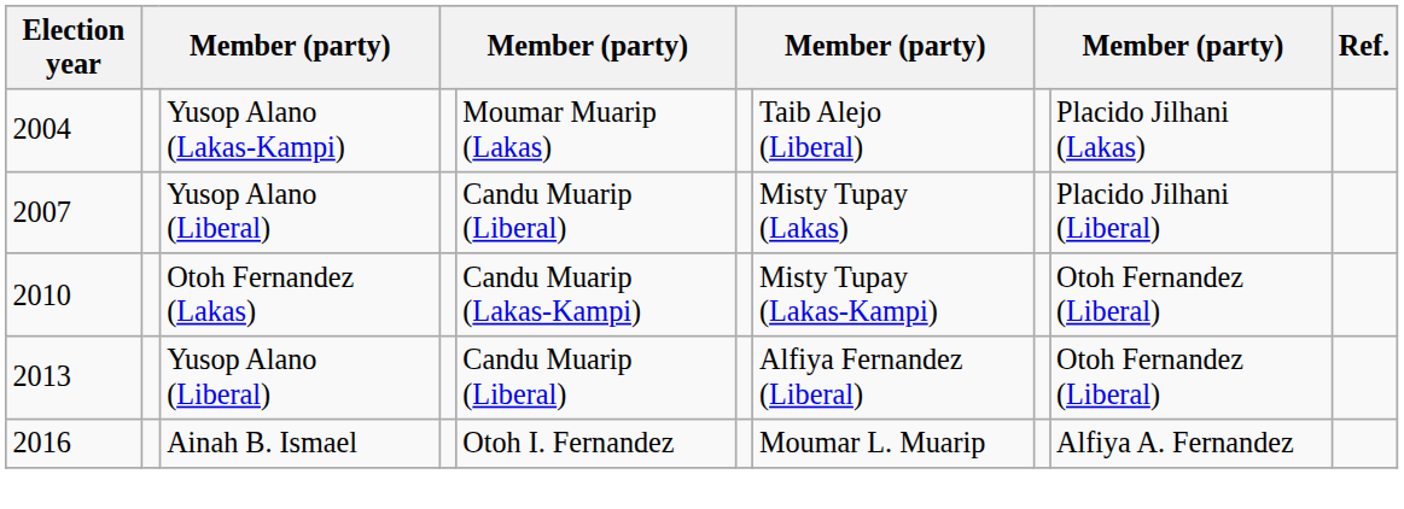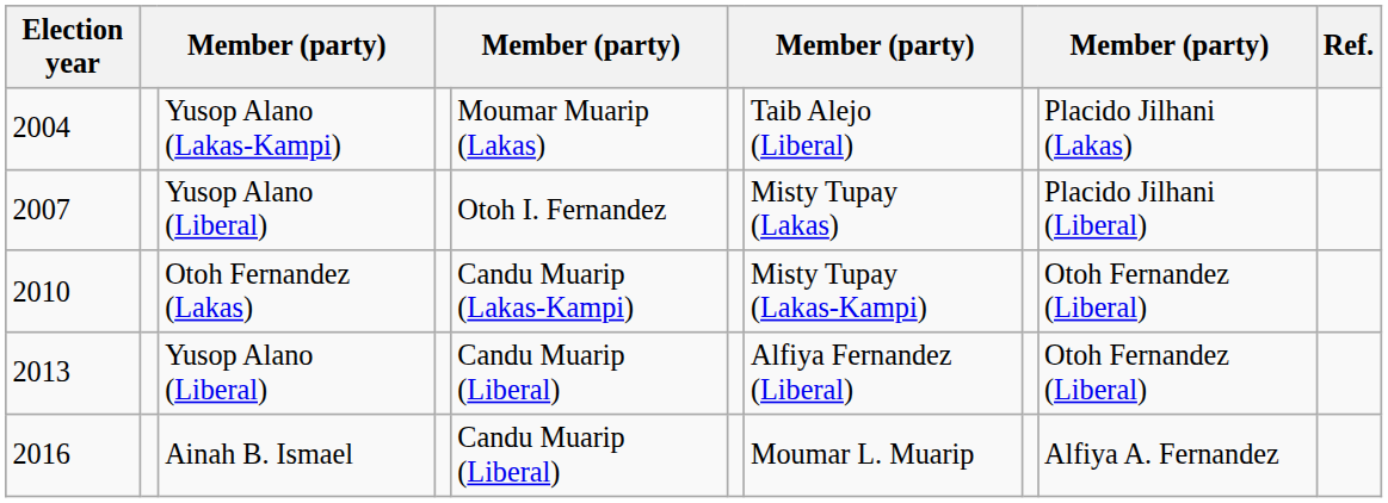 <table class=wikitable style="font-size:90%">
 <tr>
 <th width=60px>Election<br>year</th>
 <th colspan=2 width=140px>Member (party)</th>
 <th colspan=2 width=140px>Member (party)</th>
 <th colspan=2 width=140px>Member (party)</th>
 <th colspan=2 width=140px>Member (party)</th>
 <th>Ref.</th>
 </tr>
 <tr>
 <td>2004</td>
 <td bgcolor=></td>
 <td>Yusop Alano<br>(<a href='#'>Lakas-Kampi</a>)</td>
 <td bgcolor=></td>
 <td>Moumar Muarip<br>(<a href='#'>Lakas</a>)</td>
 <td bgcolor=></td>
 <td>Taib Alejo<br>(<a href='#'>Liberal</a>)</td>
 <td bgcolor=></td>
 <td>Placido Jilhani<br>(<a href='#'>Lakas</a>)</td>
 <td></td>
 </tr>
 <tr>
 <td>2007</td>
 <td bgcolor=></td>
 <td>Yusop Alano<br>(<a href='#'>Liberal</a>)</td>
 <td bgcolor=></td>
-<td>Candu Muarip<br>(<a href='#'>Liberal</a>)</td>
+<td>Otoh I. Fernandez</td>
 <td bgcolor=></td>
 <td>Misty Tupay<br>(<a href='#'>Lakas</a>)</td>
 <td bgcolor=></td>
 <td>Placido Jilhani<br>(<a href='#'>Liberal</a>)</td>
 <td></td>
 </tr>
 <tr>
 <td>2010</td>
 <td bgcolor=></td>
 <td>Otoh Fernandez<br>(<a href='#'>Lakas</a>)</td>
 <td bgcolor=></td>
 <td>Candu Muarip<br>(<a href='#'>Lakas-Kampi</a>)</td>
 <td bgcolor=></td>
 <td>Misty Tupay<br>(<a href='#'>Lakas-Kampi</a>)</td>
 <td bgcolor=></td>
 <td>Otoh Fernandez<br>(<a href='#'>Liberal</a>)</td>
 <td></td>
 </tr>
 <tr>
 <td>2013</td>
 <td bgcolor=></td>
 <td>Yusop Alano<br>(<a href='#'>Liberal</a>)</td>
 <td bgcolor=></td>
 <td>Candu Muarip<br>(<a href='#'>Liberal</a>)</td>
 <td bgcolor=></td>
 <td>Alfiya Fernandez<br>(<a href='#'>Liberal</a>)</td>
 <td bgcolor=></td>
 <td>Otoh Fernandez<br>(<a href='#'>Liberal</a>)</td>
 <td></td>
 </tr>
 <tr>
 <td>2016</td>
 <td></td>
 <td>Ainah B. Ismael</td>
 <td></td>
-<td>Otoh I. Fernandez</td>
+<td>Candu Muarip<br>(<a href='#'>Liberal</a>)</td>
 <td></td>
 <td>Moumar L. Muarip</td>
 <td></td>
 <td>Alfiya A. Fernandez</td>
 <td></td>
 </tr>
 </table>
